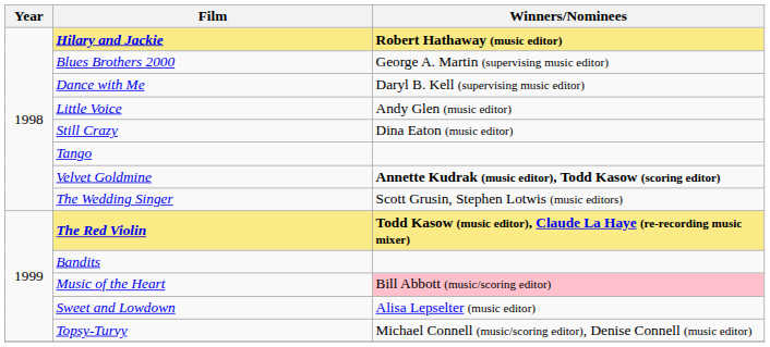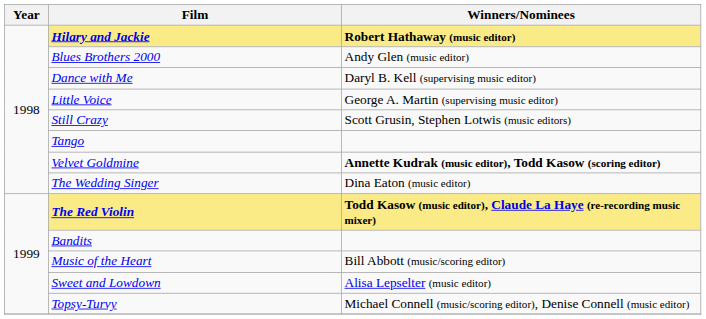 <table class="wikitable" width="95%" cellpadding="5">
 <tr>
 <th width="6%">Year</th>
 <th width="40%">Film</th>
 <th width="49%">Winners/Nominees</th>
 </tr>
 <tr>
 <td rowspan=8 style="text-align:center">1998<br></td>
 <td style="background:#FAEB86;"><strong><em><a href='#'>Hilary and Jackie</a></em></strong></td>
 <td style="background:#FAEB86;"><strong>Robert Hathaway <small>(music editor)</small></strong></td>
 </tr>
 <tr>
 <td><em><a href='#'>Blues Brothers 2000</a></em></td>
-<td>George A. Martin <small>(supervising music editor)</small></td>
+<td>Andy Glen <small>(music editor)</small></td>
 </tr>
 <tr>
 <td><em><a href='#'>Dance with Me</a></em></td>
 <td>Daryl B. Kell <small>(supervising music editor)</small></td>
 </tr>
 <tr>
 <td><em><a href='#'>Little Voice</a></em></td>
-<td>Andy Glen <small>(music editor)</small></td>
+<td>George A. Martin <small>(supervising music editor)</small></td>
 </tr>
 <tr>
 <td><em><a href='#'>Still Crazy</a></em></td>
-<td>Dina Eaton <small>(music editor)</small></td>
+<td>Scott Grusin, Stephen Lotwis <small>(music editors)</small></td>
 </tr>
 <tr>
 <td><em><a href='#'>Tango</a></em></td>
 <td></td>
 </tr>
 <tr>
 <td><em><a href='#'>Velvet Goldmine</a></em></td>
 <td><strong>Annette Kudrak <small>(music editor)</small>, Todd Kasow <small>(scoring editor)</small></strong></td>
 </tr>
 <tr>
 <td><em><a href='#'>The Wedding Singer</a></em></td>
-<td>Scott Grusin, Stephen Lotwis <small>(music editors)</small></td>
+<td>Dina Eaton <small>(music editor)</small></td>
 </tr>
 <tr>
 <td rowspan=5 style="text-align:center">1999<br></td>
 <td style="background:#FAEB86;"><strong><em><a href='#'>The Red Violin</a></em></strong></td>
 <td style="background:#FAEB86;"><strong>Todd Kasow <small>(music editor)</small>, <a href='#'>Claude La Haye</a> <small>(re-recording music mixer)</small></strong></td>
 </tr>
 <tr>
 <td><em><a href='#'>Bandits</a></em></td>
 <td></td>
 </tr>
 <tr>
 <td><em><a href='#'>Music of the Heart</a></em></td>
-<td style="background: pink;">Bill Abbott <small>(music/scoring editor)</small></td>
+<td>Bill Abbott <small>(music/scoring editor)</small></td>
 </tr>
 <tr>
 <td><em><a href='#'>Sweet and Lowdown</a></em></td>
 <td><a href='#'>Alisa Lepselter</a> <small>(music editor)</small></td>
 </tr>
 <tr>
 <td><em><a href='#'>Topsy-Turvy</a></em></td>
 <td>Michael Connell <small>(music/scoring editor)</small>, Denise Connell <small>(music editor)</small></td>
 </tr>
 <tr>
 </tr>
 </table>
